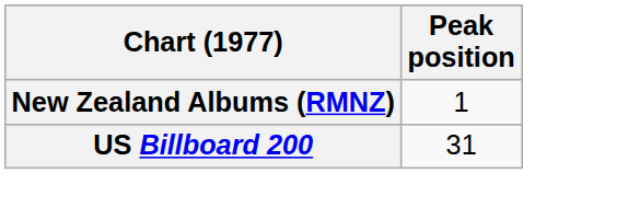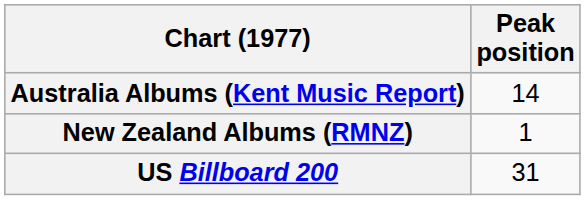 <table class="wikitable sortable plainrowheaders" style="text-align:center">
 <tr>
 <th scope="col">Chart (1977)</th>
 <th scope="col">Peak<br> position</th>
+</tr>
+<tr>
+<th scope="row">Australia Albums (<a href='#'>Kent Music Report</a>)</th>
+<td>14</td>
 </tr>
 <tr>
 <th scope="row">New Zealand Albums (<a href='#'>RMNZ</a>)</th>
 <td>1</td>
 </tr>
 <tr>
 <th scope="row">US <em><a href='#'>Billboard 200</a></em></th>
 <td>31</td>
 </tr>
 </table>
